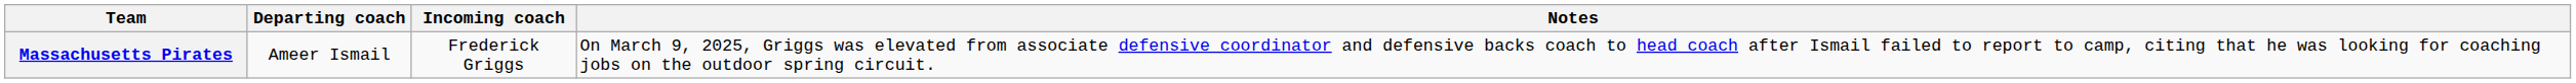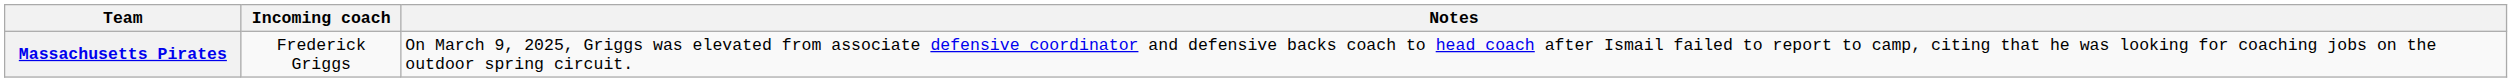 <table class="wikitable plainrowheaders" style="text-align:center;">
 <tr>
 <th width="180">Team</th>
-<th width="120">Departing coach</th>
 <th width="120">Incoming coach</th>
 <th>Notes</th>
 </tr>
 <tr>
 <th scope="row" style="text-align:center;"><a href='#'>Massachusetts Pirates</a></th>
-<td>Ameer Ismail</td>
 <td>Frederick Griggs</td>
 <td align="left">On March 9, 2025, Griggs was elevated from associate <a href='#'>defensive coordinator</a> and defensive backs coach to <a href='#'>head coach</a> after Ismail failed to report to camp, citing that he was looking for coaching jobs on the outdoor spring circuit.</td>
 </tr>
 </table>
